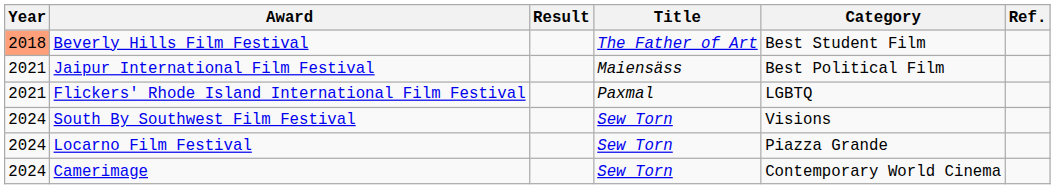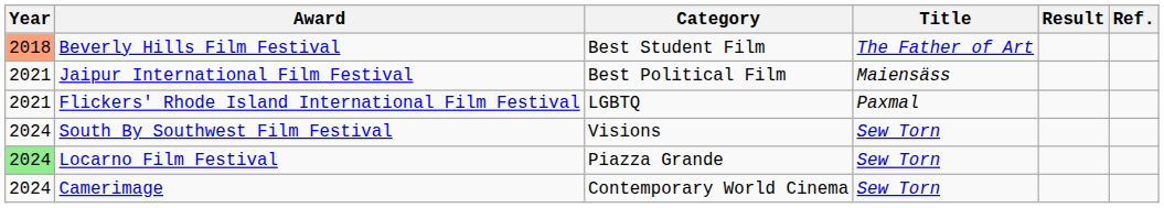 <table class="wikitable">
 <tr>
 <th>Year</th>
 <th>Award</th>
+<th>Category</th>
+<th>Title</th>
 <th>Result</th>
-<th>Title</th>
-<th>Category</th>
 <th>Ref.</th>
 </tr>
 <tr>
 <td style="background: lightsalmon;">2018</td>
 <td><a href='#'>Beverly Hills Film Festival</a></td>
+<td>Best Student Film</td>
+<td><em><a href='#'>The Father of Art</a></em></td>
 <td></td>
-<td><em><a href='#'>The Father of Art</a></em></td>
-<td>Best Student Film</td>
 <td></td>
 </tr>
 <tr>
 <td>2021</td>
 <td><a href='#'>Jaipur International Film Festival</a></td>
+<td>Best Political Film</td>
+<td><em>Maiensäss</em></td>
 <td></td>
-<td><em>Maiensäss</em></td>
-<td>Best Political Film</td>
 <td></td>
 </tr>
 <tr>
 <td>2021</td>
 <td><a href='#'>Flickers' Rhode Island International Film Festival</a></td>
+<td>LGBTQ</td>
+<td><em>Paxmal</em></td>
 <td></td>
-<td><em>Paxmal</em></td>
-<td>LGBTQ</td>
 <td></td>
 </tr>
 <tr>
 <td>2024</td>
 <td><a href='#'>South By Southwest Film Festival</a></td>
+<td>Visions</td>
+<td><em><a href='#'>Sew Torn</a></em></td>
 <td></td>
-<td><em><a href='#'>Sew Torn</a></em></td>
-<td>Visions</td>
 <td></td>
 </tr>
 <tr>
-<td>2024</td>
+<td style="background: lightgreen;">2024</td>
 <td><a href='#'>Locarno Film Festival</a></td>
+<td>Piazza Grande</td>
+<td><em><a href='#'>Sew Torn</a></em></td>
 <td></td>
-<td><em><a href='#'>Sew Torn</a></em></td>
-<td>Piazza Grande</td>
 <td></td>
 </tr>
 <tr>
 <td>2024</td>
 <td><a href='#'>Camerimage</a></td>
+<td>Contemporary World Cinema</td>
+<td><em><a href='#'>Sew Torn</a></em></td>
 <td></td>
-<td><em><a href='#'>Sew Torn</a></em></td>
-<td>Contemporary World Cinema</td>
 <td></td>
 </tr>
 </table>
